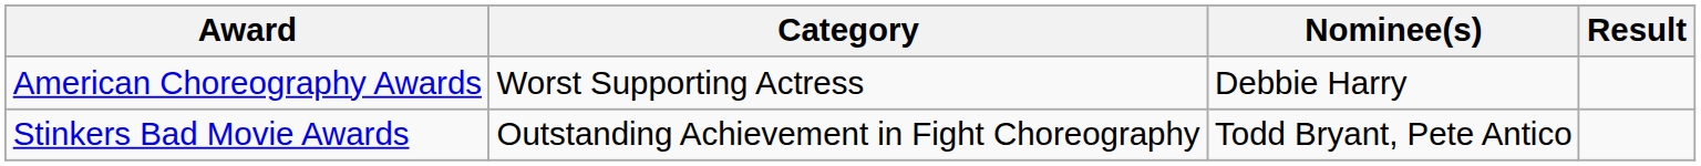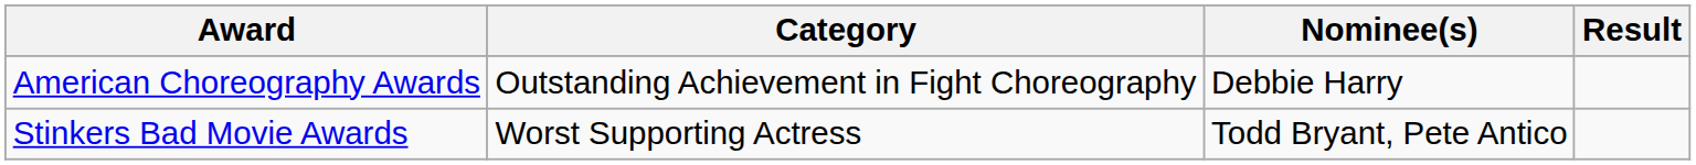 <table class="wikitable sortable">
 <tr>
 <th>Award</th>
 <th>Category</th>
 <th>Nominee(s)</th>
 <th>Result</th>
 </tr>
 <tr>
 <td><a href='#'>American Choreography Awards</a></td>
-<td>Worst Supporting Actress</td>
+<td>Outstanding Achievement in Fight Choreography</td>
 <td>Debbie Harry</td>
 <td></td>
 </tr>
 <tr>
 <td><a href='#'>Stinkers Bad Movie Awards</a></td>
-<td>Outstanding Achievement in Fight Choreography</td>
+<td>Worst Supporting Actress</td>
 <td>Todd Bryant, Pete Antico</td>
 <td></td>
 </tr>
 </table>
